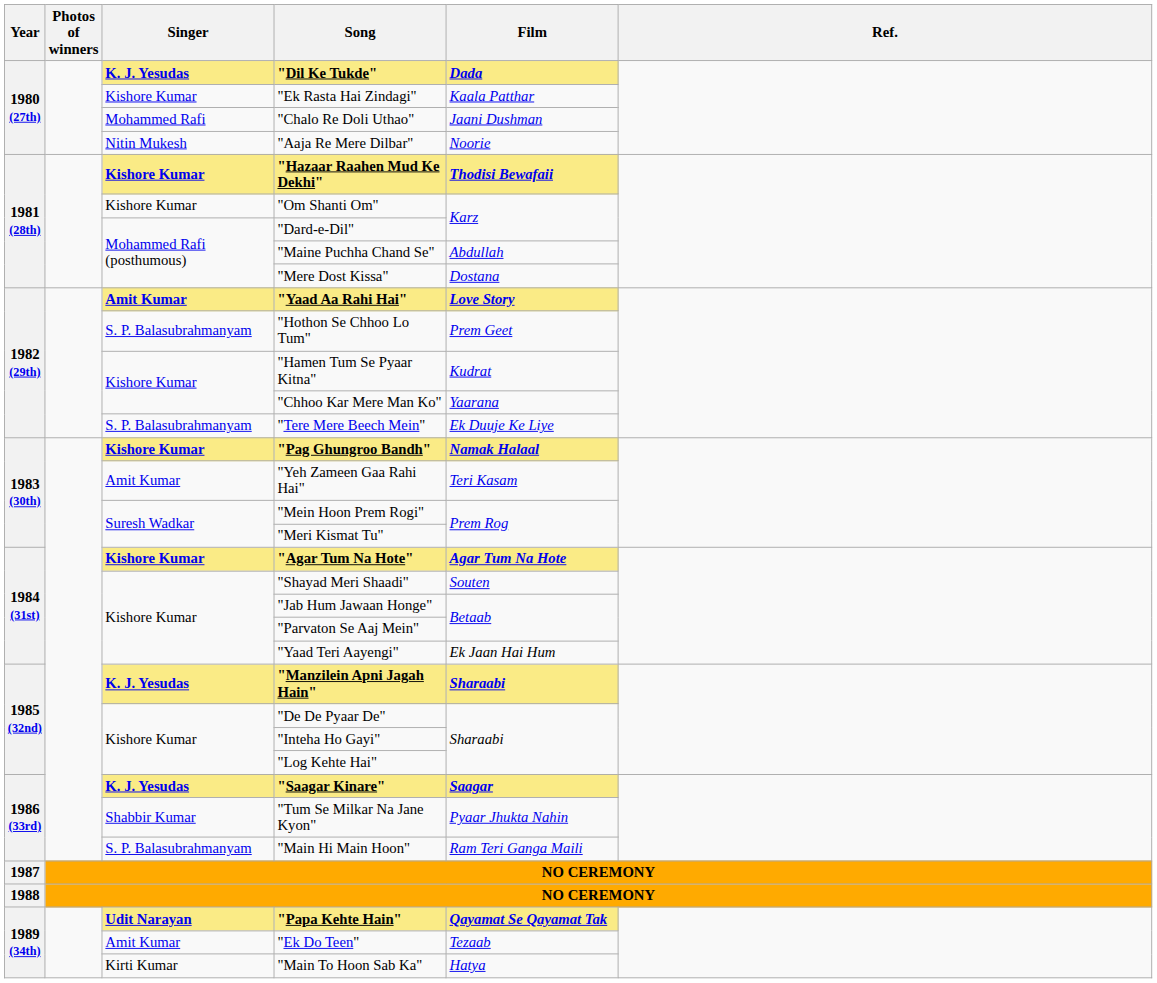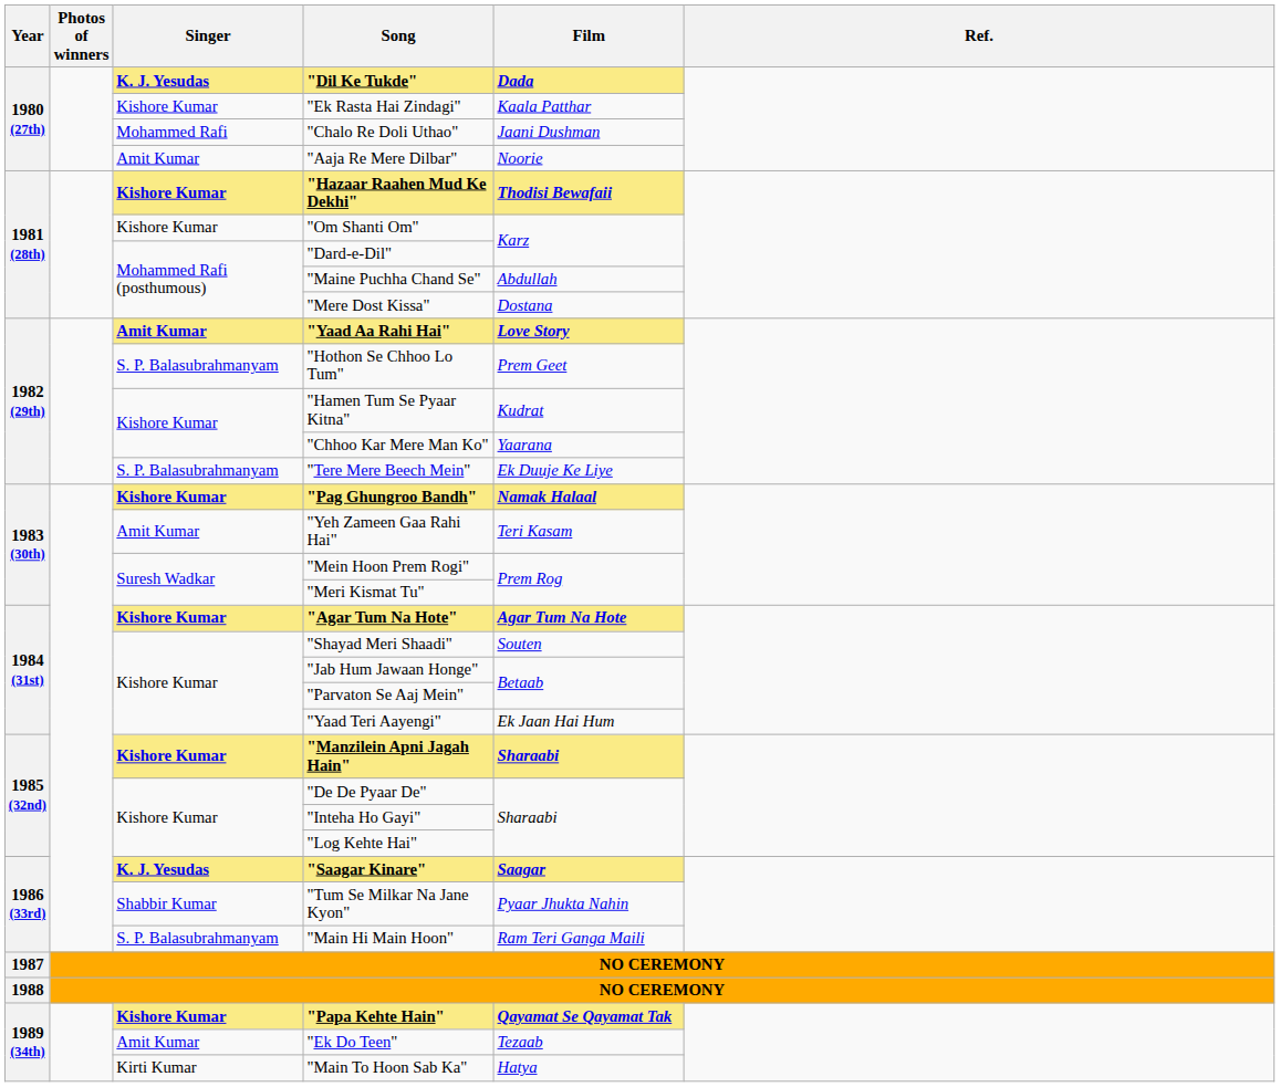 <table class="wikitable sortable" style="text-align:left;">
 <tr>
 <th scope="col" style="width:3%; text-align:center;">Year</th>
 <th scope="col" style="width:3%;text-align:center;">Photos of winners</th>
 <th scope="col" style="width:15%;text-align:center;">Singer</th>
 <th scope="col" style="width:15%;text-align:center;">Song</th>
 <th scope="col" style="width:15%;text-align:center;">Film</th>
 <th>Ref.</th>
 </tr>
 <tr>
 <th scope="row" rowspan=4 style="text-align:center">1980 <br><small><a href='#'>(27th)</a></small></th>
 <td rowspan=4 style="text-align:center"></td>
 <td style="background:#FAEB86;"><strong><a href='#'>K. J. Yesudas</a></strong> </td>
 <td style="background:#FAEB86;"><strong>"<u>Dil Ke Tukde</u>"</strong></td>
 <td style="background:#FAEB86;"><strong><em><a href='#'>Dada</a></em></strong></td>
 <td rowspan="4"></td>
 </tr>
 <tr>
 <td><a href='#'>Kishore Kumar</a></td>
 <td>"Ek Rasta Hai Zindagi"</td>
 <td><em><a href='#'>Kaala Patthar</a></em></td>
 </tr>
 <tr>
 <td><a href='#'>Mohammed Rafi</a></td>
 <td>"Chalo Re Doli Uthao"</td>
 <td><em><a href='#'>Jaani Dushman</a></em></td>
 </tr>
 <tr>
-<td><a href='#'>Nitin Mukesh</a></td>
+<td><a href='#'>Amit Kumar</a></td>
 <td>"Aaja Re Mere Dilbar"</td>
 <td><em><a href='#'>Noorie</a></em></td>
 </tr>
 <tr>
 <th scope="row" rowspan=5 style="text-align:center">1981 <br><small><a href='#'>(28th)</a></small></th>
 <td rowspan=5 style="text-align:center"></td>
 <td style="background:#FAEB86;"><strong><a href='#'>Kishore Kumar</a></strong> </td>
 <td style="background:#FAEB86;"><strong>"<u>Hazaar Raahen Mud Ke Dekhi</u>"</strong></td>
 <td style="background:#FAEB86;"><strong><em><a href='#'>Thodisi Bewafaii</a></em></strong></td>
 <td rowspan="5"></td>
 </tr>
 <tr>
 <td>Kishore Kumar</td>
 <td>"Om Shanti Om"</td>
 <td rowspan="2"><em><a href='#'>Karz</a></em></td>
 </tr>
 <tr>
 <td rowspan="3"><a href='#'>Mohammed Rafi</a> (posthumous)</td>
 <td>"Dard-e-Dil"</td>
 </tr>
 <tr>
 <td>"Maine Puchha Chand Se"</td>
 <td><em><a href='#'>Abdullah</a></em></td>
 </tr>
 <tr>
 <td>"Mere Dost Kissa"</td>
 <td><em><a href='#'>Dostana</a></em></td>
 </tr>
 <tr>
 <th scope="row" rowspan=5 style="text-align:center">1982 <br><small><a href='#'>(29th)</a></small></th>
 <td rowspan=5 style="text-align:center"></td>
 <td style="background:#FAEB86;"><strong><a href='#'>Amit Kumar</a></strong> </td>
 <td style="background:#FAEB86;"><strong>"<u>Yaad Aa Rahi Hai</u>"</strong></td>
 <td style="background:#FAEB86;"><strong><em><a href='#'>Love Story</a></em></strong></td>
 <td rowspan="5"></td>
 </tr>
 <tr>
 <td><a href='#'>S. P. Balasubrahmanyam</a></td>
 <td>"Hothon Se Chhoo Lo Tum"</td>
 <td><em><a href='#'>Prem Geet</a></em></td>
 </tr>
 <tr>
 <td rowspan="2"><a href='#'>Kishore Kumar</a></td>
 <td>"Hamen Tum Se Pyaar Kitna"</td>
 <td><em><a href='#'>Kudrat</a></em></td>
 </tr>
 <tr>
 <td>"Chhoo Kar Mere Man Ko"</td>
 <td><em><a href='#'>Yaarana</a></em></td>
 </tr>
 <tr>
 <td><a href='#'>S. P. Balasubrahmanyam</a></td>
 <td>"<a href='#'>Tere Mere Beech Mein</a>"</td>
 <td><em><a href='#'>Ek Duuje Ke Liye</a></em></td>
 </tr>
 <tr>
 <th scope="row" rowspan=4 style="text-align:center">1983 <br><small><a href='#'>(30th)</a></small></th>
 <td rowspan="16" style="text-align:center"></td>
 <td style="background:#FAEB86;"><strong><a href='#'>Kishore Kumar</a></strong> </td>
 <td style="background:#FAEB86;"><strong>"<u>Pag Ghungroo Bandh</u>"</strong></td>
 <td style="background:#FAEB86;"><strong><em><a href='#'>Namak Halaal</a></em></strong></td>
 <td rowspan="4"></td>
 </tr>
 <tr>
 <td><a href='#'>Amit Kumar</a></td>
 <td>"Yeh Zameen Gaa Rahi Hai"</td>
 <td><em><a href='#'>Teri Kasam</a></em></td>
 </tr>
 <tr>
 <td rowspan="2"><a href='#'>Suresh Wadkar</a></td>
 <td>"Mein Hoon Prem Rogi"</td>
 <td rowspan="2"><em><a href='#'>Prem Rog</a></em></td>
 </tr>
 <tr>
 <td>"Meri Kismat Tu"</td>
 </tr>
 <tr>
 <th scope="row" rowspan=5 style="text-align:center">1984 <br><small><a href='#'>(31st)</a></small></th>
 <td style="background:#FAEB86;"><strong><a href='#'>Kishore Kumar</a></strong> </td>
 <td style="background:#FAEB86;"><strong>"<u>Agar Tum Na Hote</u>"</strong></td>
 <td style="background:#FAEB86;"><strong><em><a href='#'>Agar Tum Na Hote</a></em></strong></td>
 <td rowspan="5"></td>
 </tr>
 <tr>
 <td rowspan="4">Kishore Kumar</td>
 <td>"Shayad Meri Shaadi"</td>
 <td><em><a href='#'>Souten</a></em></td>
 </tr>
 <tr>
 <td>"Jab Hum Jawaan Honge"</td>
 <td rowspan="2"><em><a href='#'>Betaab</a></em></td>
 </tr>
 <tr>
 <td>"Parvaton Se Aaj Mein"</td>
 </tr>
 <tr>
 <td>"Yaad Teri Aayengi"</td>
 <td><em>Ek Jaan Hai Hum</em></td>
 </tr>
 <tr>
 <th scope="row" rowspan=4 style="text-align:center">1985 <br><small><a href='#'>(32nd)</a></small></th>
-<td style="background:#FAEB86;"><strong><a href='#'>K. J. Yesudas</a></strong> </td>
+<td style="background:#FAEB86;"><strong><a href='#'>Kishore Kumar</a></strong> </td>
 <td style="background:#FAEB86;"><strong>"<u>Manzilein Apni Jagah Hain</u>"</strong></td>
 <td style="background:#FAEB86;"><strong><em><a href='#'>Sharaabi</a></em></strong></td>
 <td rowspan="4"></td>
 </tr>
 <tr>
 <td rowspan="3">Kishore Kumar</td>
 <td>"De De Pyaar De"</td>
 <td rowspan="3"><em>Sharaabi</em></td>
 </tr>
 <tr>
 <td>"Inteha Ho Gayi"</td>
 </tr>
 <tr>
 <td>"Log Kehte Hai"</td>
 </tr>
 <tr>
 <th scope="row" rowspan=3 style="text-align:center">1986 <br><small><a href='#'>(33rd)</a></small></th>
 <td style="background:#FAEB86;"><strong><a href='#'>K. J. Yesudas</a></strong> </td>
 <td style="background:#FAEB86;"><strong>"<u>Saagar Kinare</u>"</strong></td>
 <td style="background:#FAEB86;"><strong><em><a href='#'>Saagar</a></em></strong></td>
 <td rowspan="3"></td>
 </tr>
 <tr>
 <td><a href='#'>Shabbir Kumar</a></td>
 <td>"Tum Se Milkar Na Jane Kyon"</td>
 <td><em><a href='#'>Pyaar Jhukta Nahin</a></em></td>
 </tr>
 <tr>
 <td><a href='#'>S. P. Balasubrahmanyam</a></td>
 <td>"Main Hi Main Hoon"</td>
 <td><em><a href='#'>Ram Teri Ganga Maili</a></em></td>
 </tr>
 <tr>
 <th scope="row" rowspan=1 style="text-align:center">1987</th>
 <td colspan="5" style="background:#FFAA00; text-align:center"><strong>NO CEREMONY</strong></td>
 </tr>
 <tr>
 <th scope="row" rowspan=1 style="text-align:center">1988</th>
 <td colspan="5" style="background:#FFAA00; text-align:center"><strong>NO CEREMONY</strong></td>
 </tr>
 <tr>
 <th scope="row" rowspan=3 style="text-align:center">1989 <br><small><a href='#'>(34th)</a></small></th>
 <td rowspan=3 style="text-align:center"></td>
-<td style="background:#FAEB86;"><strong><a href='#'>Udit Narayan</a></strong> </td>
+<td style="background:#FAEB86;"><strong><a href='#'>Kishore Kumar</a></strong> </td>
 <td style="background:#FAEB86;"><strong>"<u>Papa Kehte Hain</u>"</strong></td>
 <td style="background:#FAEB86;"><strong><em><a href='#'>Qayamat Se Qayamat Tak</a></em></strong></td>
 <td rowspan="3"></td>
 </tr>
 <tr>
 <td><a href='#'>Amit Kumar</a></td>
 <td>"<a href='#'>Ek Do Teen</a>"</td>
 <td><em><a href='#'>Tezaab</a></em></td>
 </tr>
 <tr>
 <td>Kirti Kumar</td>
 <td>"Main To Hoon Sab Ka"</td>
 <td><em><a href='#'>Hatya</a></em></td>
 </tr>
 </table>
